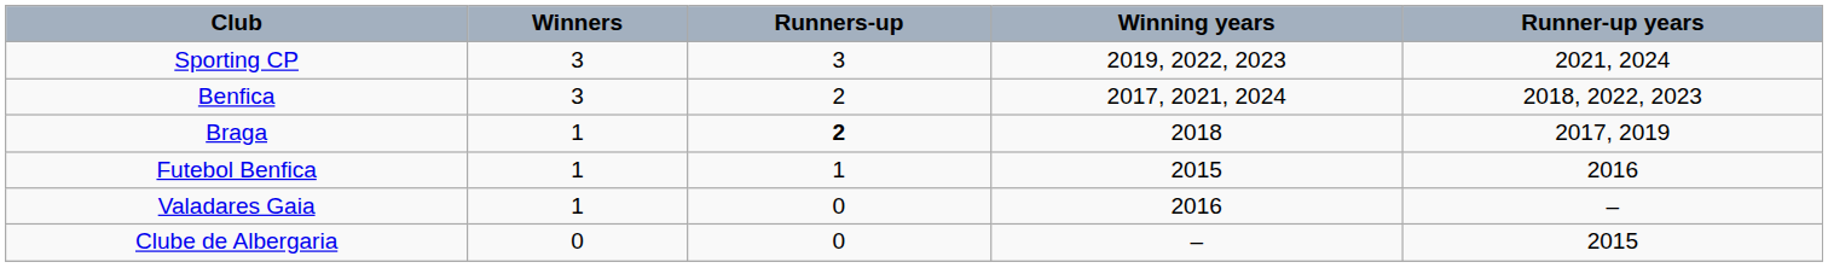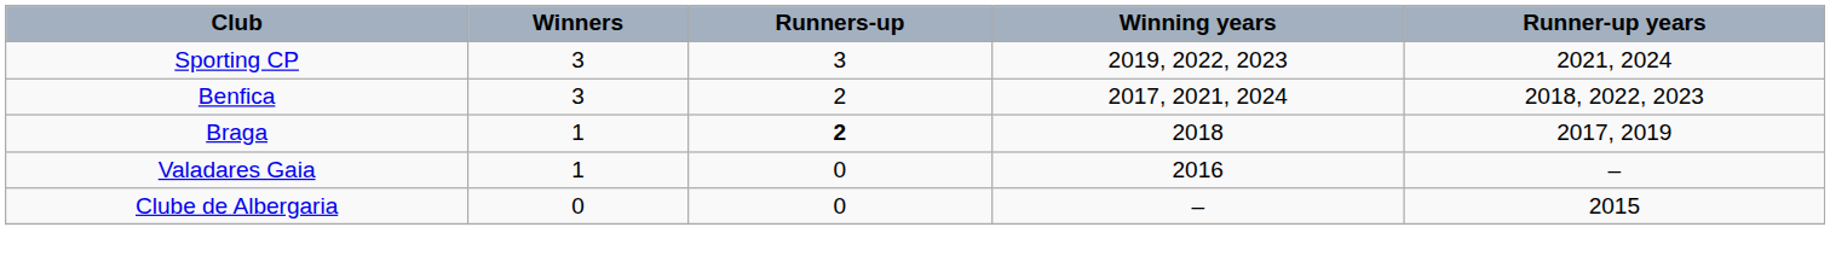 <table class="wikitable" width=100% style="text-align: center">
 <tr bgcolor=#a3b0bf>
 <td><strong>Club</strong></td>
 <td><strong>Winners</strong></td>
 <td><strong>Runners-up</strong></td>
 <td><strong>Winning years</strong></td>
 <td><strong>Runner-up years</strong></td>
 </tr>
 <tr>
 <td><a href='#'>Sporting CP</a></td>
 <td align="center">3</td>
 <td align="center">3</td>
 <td>2019, 2022, 2023</td>
 <td>2021, 2024</td>
 </tr>
 <tr>
 <td><a href='#'>Benfica</a></td>
 <td align="center">3</td>
 <td align="center">2</td>
 <td>2017, 2021, 2024</td>
 <td>2018, 2022, 2023</td>
 </tr>
 <tr>
 <td><a href='#'>Braga</a></td>
 <td align="center">1</td>
 <td align="center"><strong>2</strong></td>
 <td>2018</td>
 <td>2017, 2019</td>
 </tr>
 <tr>
-<td><a href='#'>Futebol Benfica</a></td>
-<td align="center">1</td>
-<td align="center">1</td>
-<td>2015</td>
-<td>2016</td>
-</tr>
-<tr>
 <td><a href='#'>Valadares Gaia</a></td>
 <td align="center">1</td>
 <td align="center">0</td>
 <td>2016</td>
 <td>–</td>
 </tr>
 <tr>
 <td><a href='#'>Clube de Albergaria</a></td>
 <td align="center">0</td>
 <td align="center">0</td>
 <td>–</td>
 <td>2015</td>
 </tr>
 <tr>
 </tr>
 </table>
